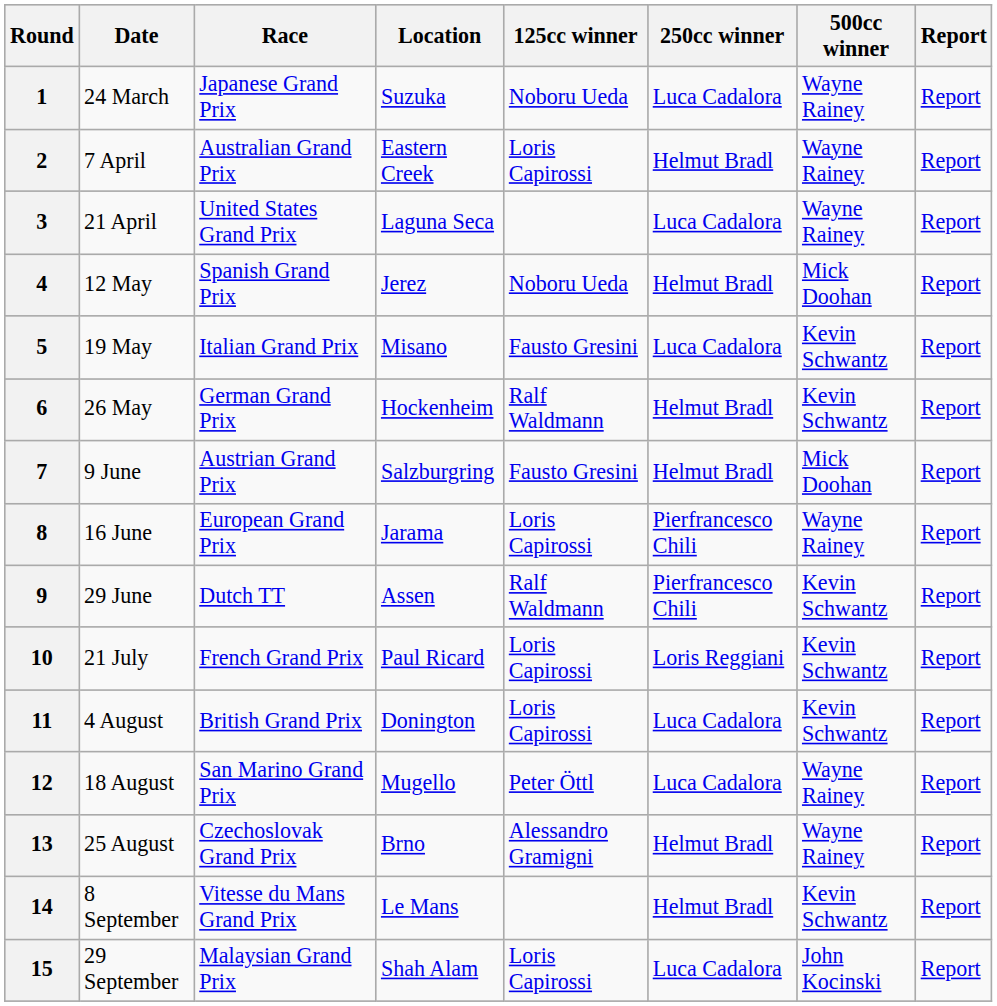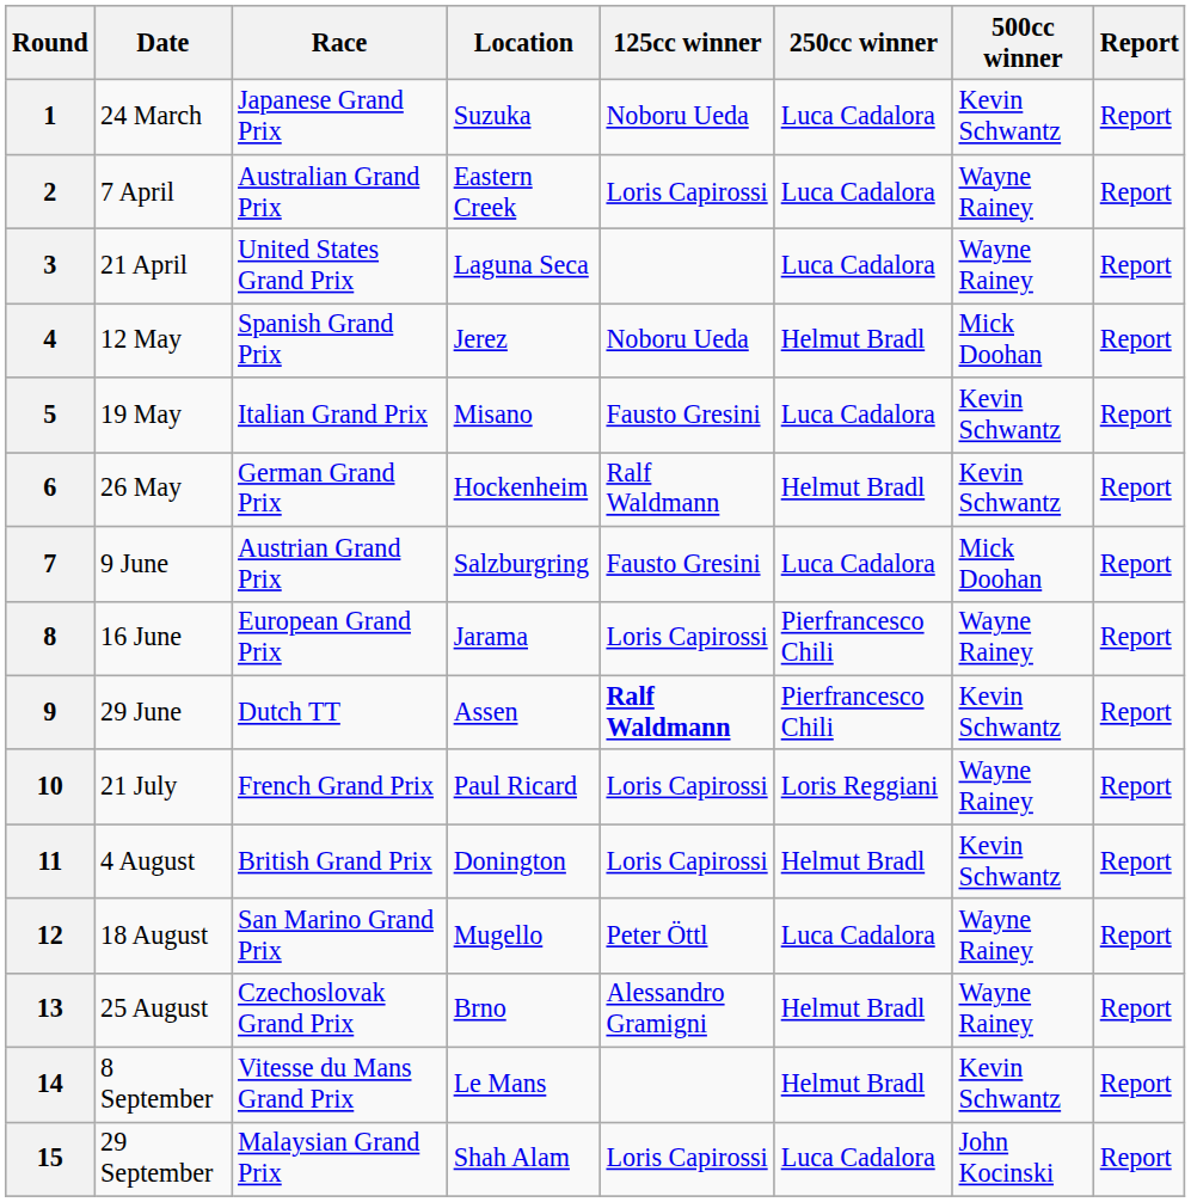 <table class="wikitable" style="font-size: 85%;">
 <tr>
 <th>Round</th>
 <th>Date</th>
 <th>Race</th>
 <th>Location</th>
 <th>125cc winner</th>
 <th>250cc winner</th>
 <th>500cc winner</th>
 <th>Report</th>
 </tr>
 <tr>
 <th>1</th>
 <td>24 March</td>
 <td> <a href='#'>Japanese Grand Prix</a></td>
 <td><a href='#'>Suzuka</a></td>
 <td> <a href='#'>Noboru Ueda</a></td>
 <td> <a href='#'>Luca Cadalora</a></td>
-<td> <a href='#'>Wayne Rainey</a></td>
+<td> <a href='#'>Kevin Schwantz</a></td>
 <td><a href='#'>Report</a></td>
 </tr>
 <tr>
 <th>2</th>
 <td>7 April</td>
 <td> <a href='#'>Australian Grand Prix</a></td>
 <td><a href='#'>Eastern Creek</a></td>
 <td> <a href='#'>Loris Capirossi</a></td>
-<td> <a href='#'>Helmut Bradl</a></td>
+<td> <a href='#'>Luca Cadalora</a></td>
 <td> <a href='#'>Wayne Rainey</a></td>
 <td><a href='#'>Report</a></td>
 </tr>
 <tr>
 <th>3</th>
 <td>21 April</td>
 <td> <a href='#'>United States Grand Prix</a></td>
 <td><a href='#'>Laguna Seca</a></td>
 <td></td>
 <td> <a href='#'>Luca Cadalora</a></td>
 <td> <a href='#'>Wayne Rainey</a></td>
 <td><a href='#'>Report</a></td>
 </tr>
 <tr>
 <th>4</th>
 <td>12 May</td>
 <td> <a href='#'>Spanish Grand Prix</a></td>
 <td><a href='#'>Jerez</a></td>
 <td> <a href='#'>Noboru Ueda</a></td>
 <td> <a href='#'>Helmut Bradl</a></td>
 <td> <a href='#'>Mick Doohan</a></td>
 <td><a href='#'>Report</a></td>
 </tr>
 <tr>
 <th>5</th>
 <td>19 May</td>
 <td> <a href='#'>Italian Grand Prix</a></td>
 <td><a href='#'>Misano</a></td>
 <td> <a href='#'>Fausto Gresini</a></td>
 <td> <a href='#'>Luca Cadalora</a></td>
 <td> <a href='#'>Kevin Schwantz</a></td>
 <td><a href='#'>Report</a></td>
 </tr>
 <tr>
 <th>6</th>
 <td>26 May</td>
 <td> <a href='#'>German Grand Prix</a></td>
 <td><a href='#'>Hockenheim</a></td>
 <td> <a href='#'>Ralf Waldmann</a></td>
 <td> <a href='#'>Helmut Bradl</a></td>
 <td> <a href='#'>Kevin Schwantz</a></td>
 <td><a href='#'>Report</a></td>
 </tr>
 <tr>
 <th>7</th>
 <td>9 June</td>
 <td> <a href='#'>Austrian Grand Prix</a></td>
 <td><a href='#'>Salzburgring</a></td>
 <td> <a href='#'>Fausto Gresini</a></td>
-<td> <a href='#'>Helmut Bradl</a></td>
+<td> <a href='#'>Luca Cadalora</a></td>
 <td> <a href='#'>Mick Doohan</a></td>
 <td><a href='#'>Report</a></td>
 </tr>
 <tr>
 <th>8</th>
 <td>16 June</td>
 <td> <a href='#'>European Grand Prix</a></td>
 <td><a href='#'>Jarama</a></td>
 <td> <a href='#'>Loris Capirossi</a></td>
 <td> <a href='#'>Pierfrancesco Chili</a></td>
 <td> <a href='#'>Wayne Rainey</a></td>
 <td><a href='#'>Report</a></td>
 </tr>
 <tr>
 <th>9</th>
 <td>29 June</td>
 <td> <a href='#'>Dutch TT</a></td>
 <td><a href='#'>Assen</a></td>
-<td> <a href='#'>Ralf Waldmann</a></td>
+<td><strong> <a href='#'>Ralf Waldmann</a></strong></td>
 <td> <a href='#'>Pierfrancesco Chili</a></td>
 <td> <a href='#'>Kevin Schwantz</a></td>
 <td><a href='#'>Report</a></td>
 </tr>
 <tr>
 <th>10</th>
 <td>21 July</td>
 <td> <a href='#'>French Grand Prix</a></td>
 <td><a href='#'>Paul Ricard</a></td>
 <td> <a href='#'>Loris Capirossi</a></td>
 <td> <a href='#'>Loris Reggiani</a></td>
-<td> <a href='#'>Kevin Schwantz</a></td>
+<td> <a href='#'>Wayne Rainey</a></td>
 <td><a href='#'>Report</a></td>
 </tr>
 <tr>
 <th>11</th>
 <td>4 August</td>
 <td> <a href='#'>British Grand Prix</a></td>
 <td><a href='#'>Donington</a></td>
 <td> <a href='#'>Loris Capirossi</a></td>
-<td> <a href='#'>Luca Cadalora</a></td>
+<td> <a href='#'>Helmut Bradl</a></td>
 <td> <a href='#'>Kevin Schwantz</a></td>
 <td><a href='#'>Report</a></td>
 </tr>
 <tr>
 <th>12</th>
 <td>18 August</td>
 <td> <a href='#'>San Marino Grand Prix</a></td>
 <td><a href='#'>Mugello</a></td>
 <td> <a href='#'>Peter Öttl</a></td>
 <td> <a href='#'>Luca Cadalora</a></td>
 <td> <a href='#'>Wayne Rainey</a></td>
 <td><a href='#'>Report</a></td>
 </tr>
 <tr>
 <th>13</th>
 <td>25 August</td>
 <td> <a href='#'>Czechoslovak Grand Prix</a></td>
 <td><a href='#'>Brno</a></td>
 <td> <a href='#'>Alessandro Gramigni</a></td>
 <td> <a href='#'>Helmut Bradl</a></td>
 <td> <a href='#'>Wayne Rainey</a></td>
 <td><a href='#'>Report</a></td>
 </tr>
 <tr>
 <th>14</th>
 <td>8 September</td>
 <td> <a href='#'>Vitesse du Mans Grand Prix</a></td>
 <td><a href='#'>Le Mans</a></td>
 <td></td>
 <td> <a href='#'>Helmut Bradl</a></td>
 <td> <a href='#'>Kevin Schwantz</a></td>
 <td><a href='#'>Report</a></td>
 </tr>
 <tr>
 <th>15</th>
 <td>29 September</td>
 <td> <a href='#'>Malaysian Grand Prix</a></td>
 <td><a href='#'>Shah Alam</a></td>
 <td> <a href='#'>Loris Capirossi</a></td>
 <td> <a href='#'>Luca Cadalora</a></td>
 <td> <a href='#'>John Kocinski</a></td>
 <td><a href='#'>Report</a></td>
 </tr>
 </table>
